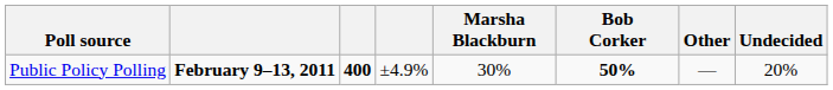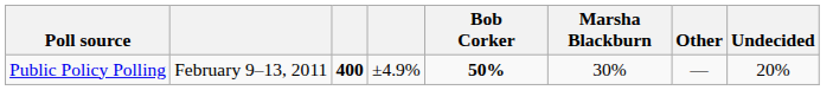 <table class="wikitable" style="text-align:center">
 <tr valign= bottom>
 <th>Poll source</th>
 <th></th>
 <th></th>
 <th></th>
+<th style="width:100px;">Bob<br>Corker</th>
 <th style="width:100px;">Marsha<br>Blackburn</th>
-<th style="width:100px;">Bob<br>Corker</th>
 <th>Other</th>
 <th>Undecided</th>
 </tr>
 <tr>
 <td align=left><a href='#'>Public Policy Polling</a></td>
-<td><strong>February 9–13, 2011</strong></td>
+<td>February 9–13, 2011</td>
 <td><strong>400</strong></td>
 <td>±4.9%</td>
+<td><strong>50%</strong></td>
 <td>30%</td>
-<td><strong>50%</strong></td>
 <td>—</td>
 <td>20%</td>
 </tr>
 </table>
